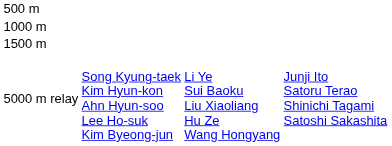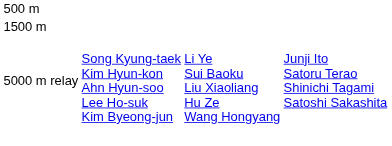 <table>
 <tr>
 <td>500 m<br></td>
-<td></td>
-<td></td>
-<td></td>
-</tr>
-<tr>
-<td>1000 m<br></td>
 <td></td>
 <td></td>
 <td></td>
 </tr>
 <tr>
 <td>1500 m<br></td>
 <td></td>
 <td></td>
 <td></td>
 </tr>
 <tr>
 <td>5000 m relay<br></td>
 <td><br><a href='#'>Song Kyung-taek</a><br><a href='#'>Kim Hyun-kon</a><br><a href='#'>Ahn Hyun-soo</a><br><a href='#'>Lee Ho-suk</a><br><a href='#'>Kim Byeong-jun</a></td>
 <td><br><a href='#'>Li Ye</a><br><a href='#'>Sui Baoku</a><br><a href='#'>Liu Xiaoliang</a><br><a href='#'>Hu Ze</a><br><a href='#'>Wang Hongyang</a></td>
 <td valign=top><br><a href='#'>Junji Ito</a><br><a href='#'>Satoru Terao</a><br><a href='#'>Shinichi Tagami</a><br><a href='#'>Satoshi Sakashita</a></td>
 </tr>
 </table>
